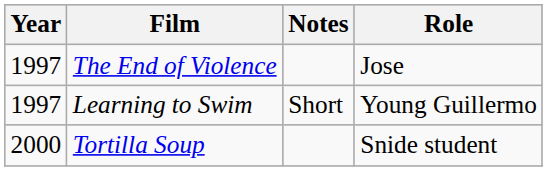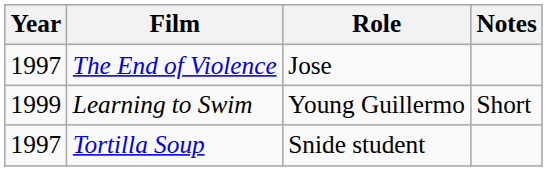 <table class = "wikitable sortable">
 <tr>
 <th>Year</th>
 <th>Film</th>
+<th>Role</th>
 <th class = "unsortable">Notes</th>
-<th>Role</th>
 </tr>
 <tr>
 <td>1997</td>
 <td><em><a href='#'>The End of Violence</a></em></td>
+<td>Jose</td>
 <td></td>
-<td>Jose</td>
+</tr>
+<tr>
+<td>1999</td>
+<td><em>Learning to Swim</em></td>
+<td>Young Guillermo</td>
+<td>Short</td>
 </tr>
 <tr>
 <td>1997</td>
-<td><em>Learning to Swim</em></td>
-<td>Short</td>
-<td>Young Guillermo</td>
-</tr>
-<tr>
-<td>2000</td>
 <td><em><a href='#'>Tortilla Soup</a></em></td>
+<td>Snide student</td>
 <td></td>
-<td>Snide student</td>
 </tr>
 </table>
